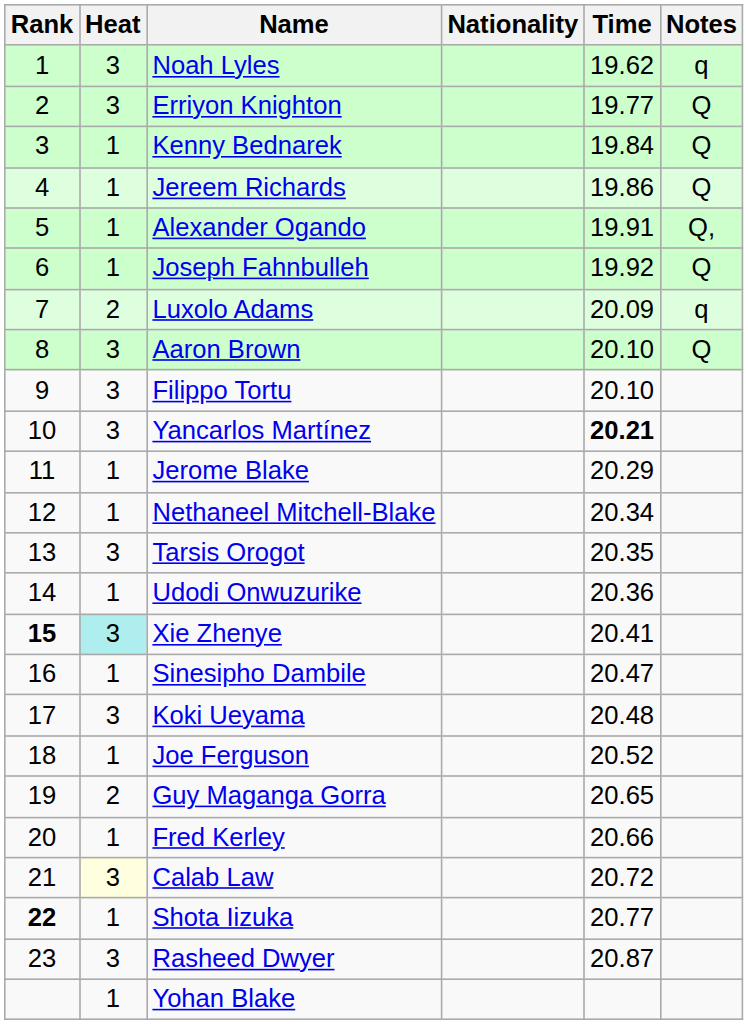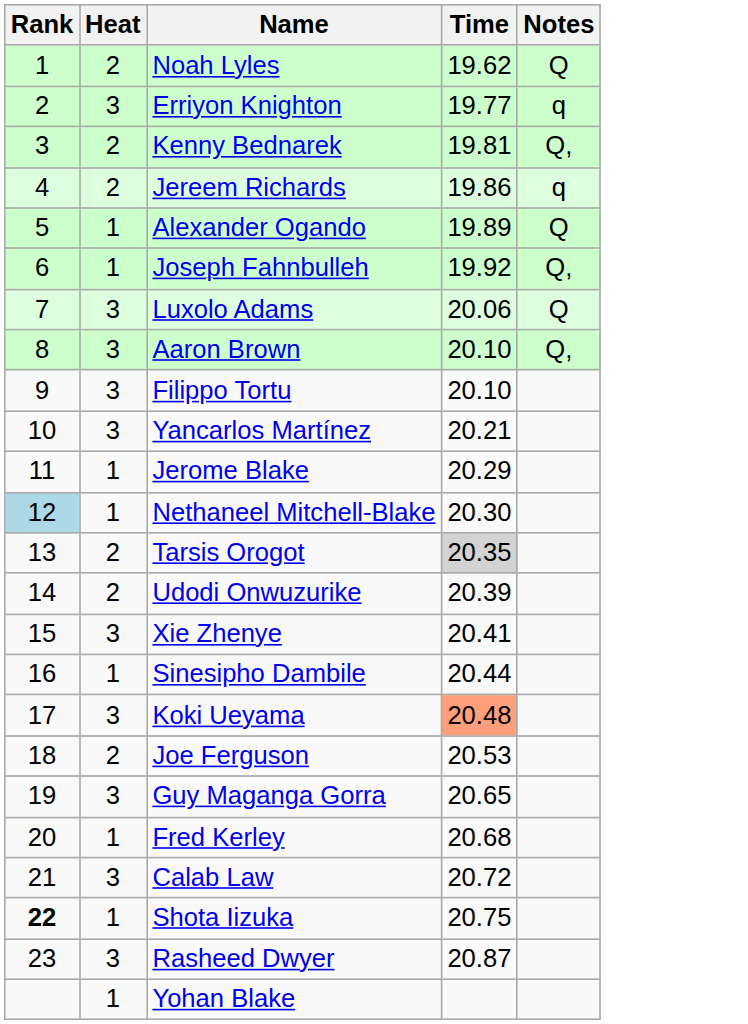 <table class="wikitable sortable" style="text-align:center">
 <tr>
 <th>Rank</th>
 <th>Heat</th>
 <th>Name</th>
-<th>Nationality</th>
 <th>Time</th>
 <th>Notes</th>
 </tr>
 <tr bgcolor=ccffcc>
 <td>1</td>
-<td>3</td>
+<td>2</td>
 <td align=left><a href='#'>Noah Lyles</a></td>
-<td align=left></td>
 <td>19.62</td>
-<td>q</td>
+<td>Q</td>
 </tr>
 <tr bgcolor=ccffcc>
 <td>2</td>
 <td>3</td>
 <td align=left><a href='#'>Erriyon Knighton</a></td>
-<td align=left></td>
 <td>19.77</td>
-<td>Q</td>
+<td>q</td>
 </tr>
 <tr bgcolor=ccffcc>
 <td>3</td>
-<td>1</td>
+<td>2</td>
 <td align=left><a href='#'>Kenny Bednarek</a></td>
-<td align=left></td>
-<td>19.84</td>
-<td>Q</td>
+<td>19.81</td>
+<td>Q, </td>
 </tr>
 <tr bgcolor=ddffdd>
 <td>4</td>
-<td>1</td>
+<td>2</td>
 <td align=left><a href='#'>Jereem Richards</a></td>
-<td align=left></td>
 <td>19.86</td>
-<td>Q</td>
+<td>q</td>
 </tr>
 <tr bgcolor=ccffcc>
 <td>5</td>
 <td>1</td>
 <td align=left><a href='#'>Alexander Ogando</a></td>
-<td align=left></td>
-<td>19.91</td>
-<td>Q, </td>
+<td>19.89</td>
+<td>Q</td>
 </tr>
 <tr bgcolor=ccffcc>
 <td>6</td>
 <td>1</td>
 <td align=left><a href='#'>Joseph Fahnbulleh</a></td>
-<td align=left></td>
 <td>19.92</td>
-<td>Q</td>
+<td>Q, </td>
 </tr>
 <tr bgcolor=ddffdd>
 <td>7</td>
-<td>2</td>
+<td>3</td>
 <td align=left><a href='#'>Luxolo Adams</a></td>
-<td align=left></td>
-<td>20.09</td>
-<td>q</td>
+<td>20.06</td>
+<td>Q</td>
 </tr>
 <tr bgcolor=ccffcc>
 <td>8</td>
 <td>3</td>
 <td align=left><a href='#'>Aaron Brown</a></td>
-<td align=left></td>
 <td>20.10</td>
-<td>Q</td>
+<td>Q, </td>
 </tr>
 <tr>
 <td>9</td>
 <td>3</td>
 <td align=left><a href='#'>Filippo Tortu</a></td>
-<td align=left></td>
 <td>20.10</td>
 <td></td>
 </tr>
 <tr>
 <td>10</td>
 <td>3</td>
 <td align=left><a href='#'>Yancarlos Martínez</a></td>
-<td align=left></td>
-<td><strong>20.21</strong></td>
+<td>20.21</td>
 <td></td>
 </tr>
 <tr>
 <td>11</td>
 <td>1</td>
 <td align=left><a href='#'>Jerome Blake</a></td>
-<td align=left></td>
 <td>20.29</td>
 <td></td>
 </tr>
 <tr>
-<td>12</td>
+<td style="background: lightblue;">12</td>
 <td>1</td>
 <td align=left><a href='#'>Nethaneel Mitchell-Blake</a></td>
-<td align=left></td>
-<td>20.34</td>
+<td>20.30</td>
 <td></td>
 </tr>
 <tr>
 <td>13</td>
-<td>3</td>
+<td>2</td>
 <td align=left><a href='#'>Tarsis Orogot</a></td>
-<td align=left></td>
-<td>20.35</td>
+<td style="background: lightgrey;">20.35</td>
 <td></td>
 </tr>
 <tr>
 <td>14</td>
-<td>1</td>
+<td>2</td>
 <td align=left><a href='#'>Udodi Onwuzurike</a></td>
-<td align=left></td>
-<td>20.36</td>
+<td>20.39</td>
 <td></td>
 </tr>
 <tr>
-<td><strong>15</strong></td>
-<td style="background: paleturquoise;">3</td>
+<td>15</td>
+<td>3</td>
 <td align=left><a href='#'>Xie Zhenye</a></td>
-<td align=left></td>
 <td>20.41</td>
 <td></td>
 </tr>
 <tr>
 <td>16</td>
 <td>1</td>
 <td align=left><a href='#'>Sinesipho Dambile</a></td>
-<td align=left></td>
-<td>20.47</td>
+<td>20.44</td>
 <td></td>
 </tr>
 <tr>
 <td>17</td>
 <td>3</td>
 <td align=left><a href='#'>Koki Ueyama</a></td>
-<td align=left></td>
-<td>20.48</td>
+<td style="background: lightsalmon;">20.48</td>
 <td></td>
 </tr>
 <tr>
 <td>18</td>
-<td>1</td>
+<td>2</td>
 <td align=left><a href='#'>Joe Ferguson</a></td>
-<td align=left></td>
-<td>20.52</td>
+<td>20.53</td>
 <td></td>
 </tr>
 <tr>
 <td>19</td>
-<td>2</td>
+<td>3</td>
 <td align=left><a href='#'>Guy Maganga Gorra</a></td>
-<td align=left></td>
 <td>20.65</td>
 <td></td>
 </tr>
 <tr>
 <td>20</td>
 <td>1</td>
 <td align=left><a href='#'>Fred Kerley</a></td>
-<td align=left></td>
-<td>20.66</td>
+<td>20.68</td>
 <td></td>
 </tr>
 <tr>
 <td>21</td>
-<td style="background: lightyellow;">3</td>
+<td>3</td>
 <td align=left><a href='#'>Calab Law</a></td>
-<td align=left></td>
 <td>20.72</td>
 <td></td>
 </tr>
 <tr>
 <td><strong>22</strong></td>
 <td>1</td>
 <td align=left><a href='#'>Shota Iizuka</a></td>
-<td align=left></td>
-<td>20.77</td>
+<td>20.75</td>
 <td></td>
 </tr>
 <tr>
 <td>23</td>
 <td>3</td>
 <td align=left><a href='#'>Rasheed Dwyer</a></td>
-<td align=left></td>
 <td>20.87</td>
 <td></td>
 </tr>
 <tr>
 <td></td>
 <td>1</td>
 <td align=left><a href='#'>Yohan Blake</a></td>
-<td align=left></td>
 <td></td>
 <td></td>
 </tr>
 </table>
